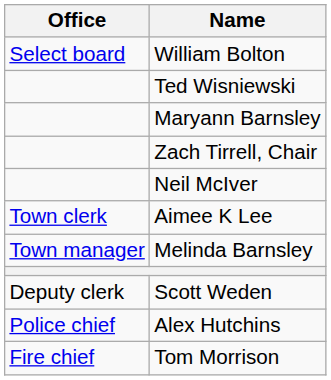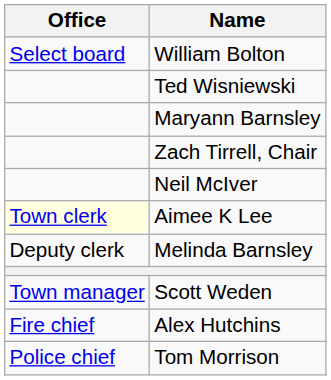 <table class=wikitable>
 <tr>
 <th>Office</th>
 <th>Name</th>
 </tr>
 <tr>
 <td><a href='#'>Select board</a></td>
 <td>William Bolton</td>
 </tr>
 <tr>
 <td></td>
 <td>Ted Wisniewski</td>
 </tr>
 <tr>
 <td></td>
 <td>Maryann Barnsley</td>
 </tr>
 <tr>
 <td></td>
 <td>Zach Tirrell, Chair</td>
 </tr>
 <tr>
 <td></td>
 <td>Neil McIver</td>
 </tr>
 <tr>
-<td><a href='#'>Town clerk</a></td>
+<td style="background: lightyellow;"><a href='#'>Town clerk</a></td>
 <td>Aimee K Lee</td>
 </tr>
 <tr>
-<td><a href='#'>Town manager</a></td>
+<td>Deputy clerk</td>
 <td>Melinda Barnsley</td>
 </tr>
 <tr>
 <th bgcolor="#000000" colspan="3"></th>
 </tr>
 <tr>
-<td>Deputy clerk</td>
+<td><a href='#'>Town manager</a></td>
 <td>Scott Weden</td>
 </tr>
 <tr>
-<td><a href='#'>Police chief</a></td>
+<td><a href='#'>Fire chief</a></td>
 <td>Alex Hutchins</td>
 </tr>
 <tr>
-<td><a href='#'>Fire chief</a></td>
+<td><a href='#'>Police chief</a></td>
 <td>Tom Morrison</td>
 </tr>
 </table>
